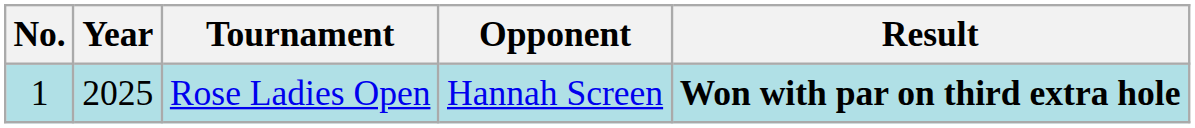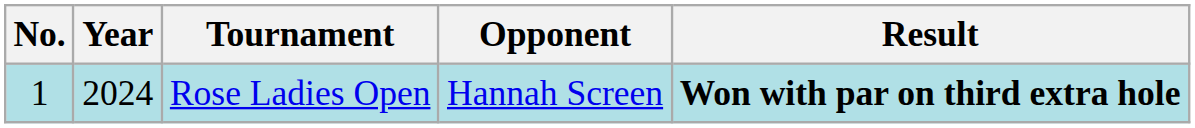 <table class="wikitable" style="font-size:95%;">
 <tr>
 <th>No.</th>
 <th>Year</th>
 <th>Tournament</th>
 <th>Opponent</th>
 <th>Result</th>
 </tr>
 <tr style="background:#B0E0E6;">
 <td align=center>1</td>
-<td>2025</td>
+<td>2024</td>
 <td><a href='#'>Rose Ladies Open</a></td>
 <td> <a href='#'>Hannah Screen</a></td>
 <td><strong>Won with par on third extra hole</strong></td>
 </tr>
 </table>
